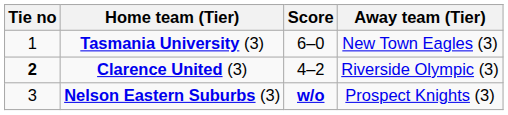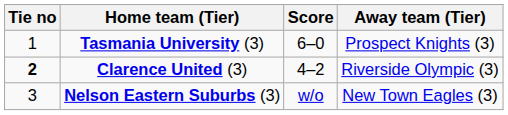 <table class="wikitable" style="text-align:center">
 <tr>
 <th>Tie no</th>
 <th>Home team (Tier)</th>
 <th>Score</th>
 <th>Away team (Tier)</th>
 </tr>
 <tr>
 <td>1</td>
 <td><strong><a href='#'>Tasmania University</a></strong> (3)</td>
 <td>6–0</td>
-<td><a href='#'>New Town Eagles</a> (3)</td>
+<td><a href='#'>Prospect Knights</a> (3)</td>
 </tr>
 <tr>
 <td><strong>2</strong></td>
 <td><strong><a href='#'>Clarence United</a></strong> (3)</td>
 <td>4–2</td>
 <td><a href='#'>Riverside Olympic</a> (3)</td>
 </tr>
 <tr>
 <td>3</td>
 <td><strong><a href='#'>Nelson Eastern Suburbs</a></strong> (3)</td>
-<td><strong><a href='#'>w/o</a></strong></td>
-<td><a href='#'>Prospect Knights</a> (3)</td>
+<td><a href='#'>w/o</a></td>
+<td><a href='#'>New Town Eagles</a> (3)</td>
 </tr>
 </table>
